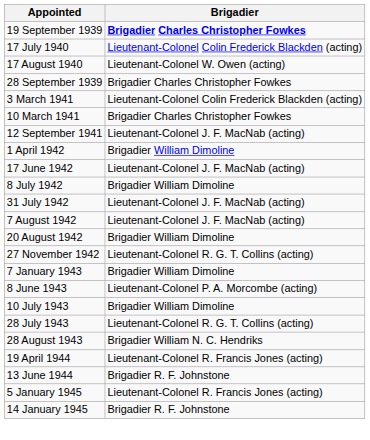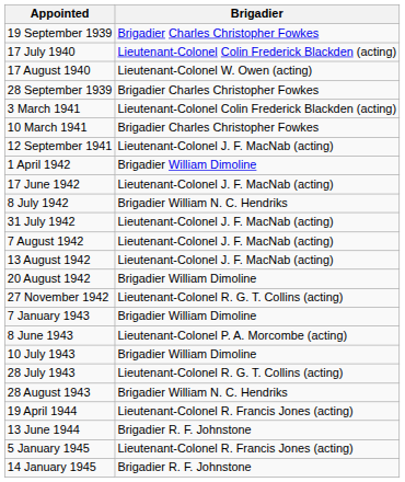 <table class="wikitable" style="text-align: left; border-spacing: 2px; border: 1px solid darkgray;">
 <tr>
 <th>Appointed</th>
 <th>Brigadier</th>
 </tr>
 <tr>
 <td>19 September 1939</td>
-<td><strong><a href='#'>Brigadier</a> <a href='#'>Charles Christopher Fowkes</a></strong></td>
+<td><a href='#'>Brigadier</a> <a href='#'>Charles Christopher Fowkes</a></td>
 </tr>
 <tr>
 <td>17 July 1940</td>
 <td><a href='#'>Lieutenant-Colonel</a> <a href='#'>Colin Frederick Blackden</a> (acting)</td>
 </tr>
 <tr>
 <td>17 August 1940</td>
 <td>Lieutenant-Colonel W. Owen (acting)</td>
 </tr>
 <tr>
 <td>28 September 1939</td>
 <td>Brigadier Charles Christopher Fowkes</td>
 </tr>
 <tr>
 <td>3 March 1941</td>
 <td>Lieutenant-Colonel Colin Frederick Blackden (acting)</td>
 </tr>
 <tr>
 <td>10 March 1941</td>
 <td>Brigadier Charles Christopher Fowkes</td>
 </tr>
 <tr>
 <td>12 September 1941</td>
 <td>Lieutenant-Colonel J. F. MacNab (acting)</td>
 </tr>
 <tr>
 <td>1 April 1942</td>
 <td>Brigadier <a href='#'>William Dimoline</a></td>
 </tr>
 <tr>
 <td>17 June 1942</td>
 <td>Lieutenant-Colonel J. F. MacNab (acting)</td>
 </tr>
 <tr>
 <td>8 July 1942</td>
-<td>Brigadier William Dimoline</td>
+<td>Brigadier William N. C. Hendriks</td>
 </tr>
 <tr>
 <td>31 July 1942</td>
 <td>Lieutenant-Colonel J. F. MacNab (acting)</td>
 </tr>
 <tr>
 <td>7 August 1942</td>
+<td>Lieutenant-Colonel J. F. MacNab (acting)</td>
+</tr>
+<tr>
+<td>13 August 1942</td>
 <td>Lieutenant-Colonel J. F. MacNab (acting)</td>
 </tr>
 <tr>
 <td>20 August 1942</td>
 <td>Brigadier William Dimoline</td>
 </tr>
 <tr>
 <td>27 November 1942</td>
 <td>Lieutenant-Colonel R. G. T. Collins (acting)</td>
 </tr>
 <tr>
 <td>7 January 1943</td>
 <td>Brigadier William Dimoline</td>
 </tr>
 <tr>
 <td>8 June 1943</td>
 <td>Lieutenant-Colonel P. A. Morcombe (acting)</td>
 </tr>
 <tr>
 <td>10 July 1943</td>
 <td>Brigadier William Dimoline</td>
 </tr>
 <tr>
 <td>28 July 1943</td>
 <td>Lieutenant-Colonel R. G. T. Collins (acting)</td>
 </tr>
 <tr>
 <td>28 August 1943</td>
 <td>Brigadier William N. C. Hendriks</td>
 </tr>
 <tr>
 <td>19 April 1944</td>
 <td>Lieutenant-Colonel R. Francis Jones (acting)</td>
 </tr>
 <tr>
 <td>13 June 1944</td>
 <td>Brigadier R. F. Johnstone</td>
 </tr>
 <tr>
 <td>5 January 1945</td>
 <td>Lieutenant-Colonel R. Francis Jones (acting)</td>
 </tr>
 <tr>
 <td>14 January 1945</td>
 <td>Brigadier R. F. Johnstone</td>
 </tr>
 </table>
